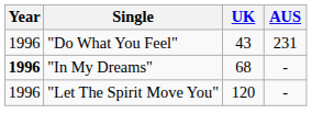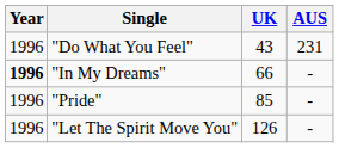 <table class="wikitable">
 <tr>
 <th>Year</th>
 <th>Single</th>
 <th width="35"><a href='#'>UK</a></th>
 <th width="35"><a href='#'>AUS</a></th>
 </tr>
 <tr>
 <td>1996</td>
 <td>"Do What You Feel"</td>
 <td align="center">43</td>
 <td align="center">231</td>
 </tr>
 <tr>
 <td><strong>1996</strong></td>
 <td>"In My Dreams"</td>
-<td align="center">68</td>
+<td align="center">66</td>
+<td align="center">-</td>
+</tr>
+<tr>
+<td>1996</td>
+<td>"Pride"</td>
+<td align="center">85</td>
 <td align="center">-</td>
 </tr>
 <tr>
 <td>1996</td>
 <td>"Let The Spirit Move You"</td>
-<td align="center">120</td>
+<td align="center">126</td>
 <td align="center">-</td>
 </tr>
 </table>
